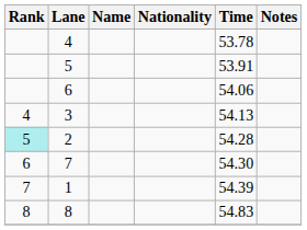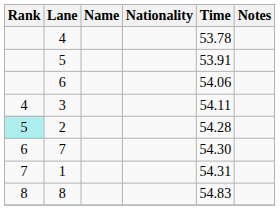 <table class="wikitable sortable" style="text-align:center">
 <tr>
 <th>Rank</th>
 <th>Lane</th>
 <th>Name</th>
 <th>Nationality</th>
 <th>Time</th>
 <th>Notes</th>
 </tr>
 <tr>
 <td></td>
 <td>4</td>
 <td align=left></td>
 <td align=left></td>
 <td>53.78</td>
 <td></td>
 </tr>
 <tr>
 <td></td>
 <td>5</td>
 <td align=left></td>
 <td align=left></td>
 <td>53.91</td>
 <td></td>
 </tr>
 <tr>
 <td></td>
 <td>6</td>
 <td align=left></td>
 <td align=left></td>
 <td>54.06</td>
 <td></td>
 </tr>
 <tr>
 <td>4</td>
 <td>3</td>
 <td align=left></td>
 <td align=left></td>
-<td>54.13</td>
+<td>54.11</td>
 <td></td>
 </tr>
 <tr>
 <td style="background: paleturquoise;">5</td>
 <td>2</td>
 <td align=left></td>
 <td align=left></td>
 <td>54.28</td>
 <td></td>
 </tr>
 <tr>
 <td>6</td>
 <td>7</td>
 <td align=left></td>
 <td align=left></td>
 <td>54.30</td>
 <td></td>
 </tr>
 <tr>
 <td>7</td>
 <td>1</td>
 <td align=left></td>
 <td align=left></td>
-<td>54.39</td>
+<td>54.31</td>
 <td></td>
 </tr>
 <tr>
 <td>8</td>
 <td>8</td>
 <td align=left></td>
 <td align=left></td>
 <td>54.83</td>
 <td></td>
 </tr>
 <tr>
 </tr>
 </table>
